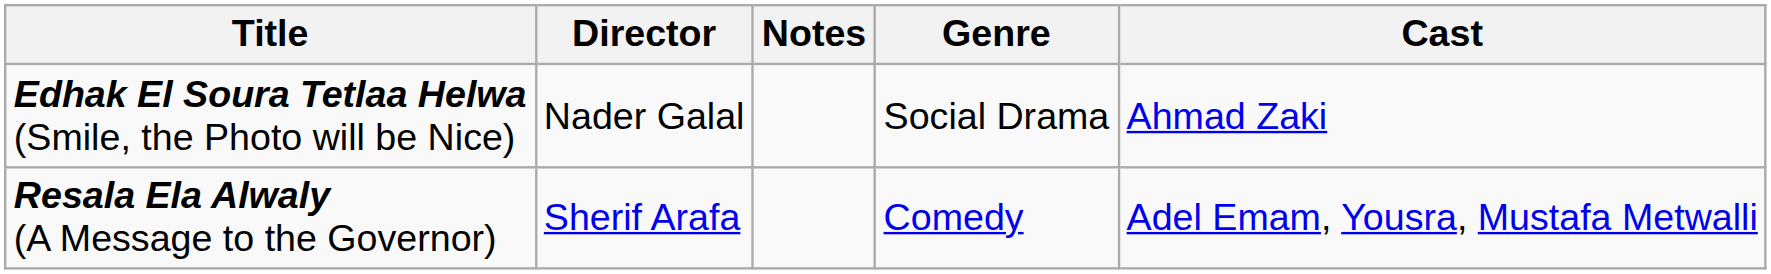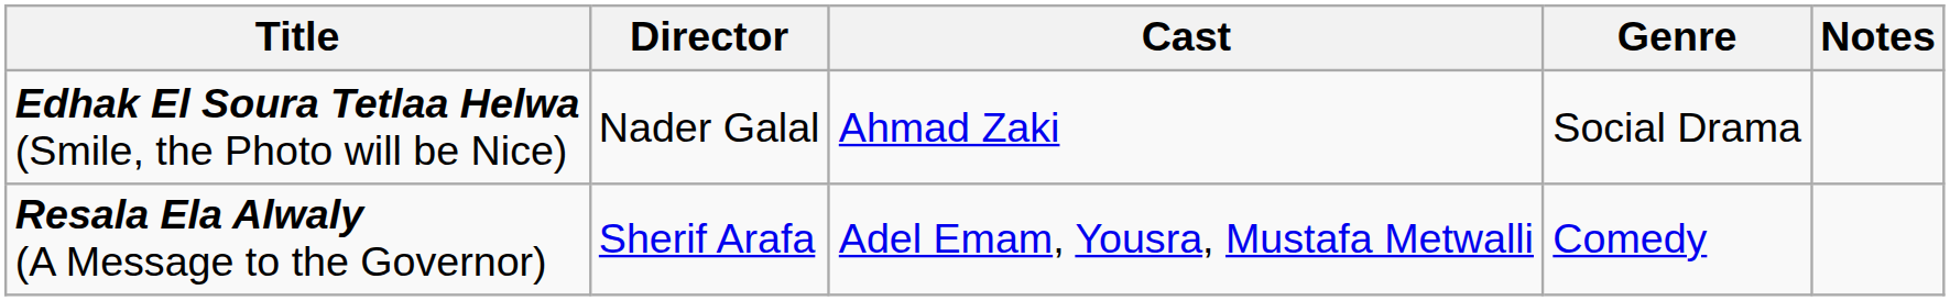 <table class="wikitable">
 <tr>
 <th>Title</th>
 <th>Director</th>
+<th>Cast</th>
+<th>Genre</th>
 <th>Notes</th>
-<th>Genre</th>
-<th>Cast</th>
 </tr>
 <tr>
 <td><strong><em>Edhak El Soura Tetlaa Helwa</em></strong><br>(Smile, the Photo will be Nice)</td>
 <td>Nader Galal</td>
+<td><a href='#'>Ahmad Zaki</a></td>
+<td>Social Drama</td>
 <td></td>
-<td>Social Drama</td>
-<td><a href='#'>Ahmad Zaki</a></td>
 </tr>
 <tr>
 <td><strong><em>Resala Ela Alwaly</em></strong><br>(A Message to the Governor)</td>
 <td><a href='#'>Sherif Arafa</a></td>
+<td><a href='#'>Adel Emam</a>, <a href='#'>Yousra</a>,  <a href='#'>Mustafa Metwalli</a></td>
+<td><a href='#'>Comedy</a></td>
 <td></td>
-<td><a href='#'>Comedy</a></td>
-<td><a href='#'>Adel Emam</a>, <a href='#'>Yousra</a>,  <a href='#'>Mustafa Metwalli</a></td>
 </tr>
 </table>
